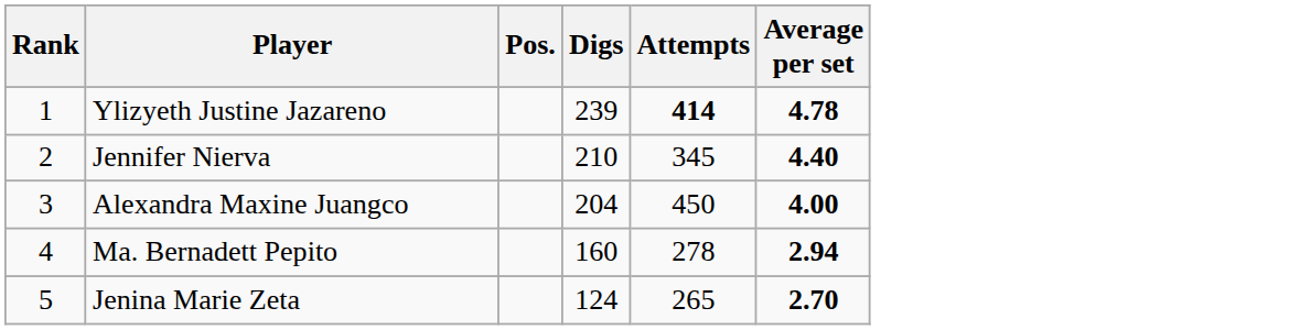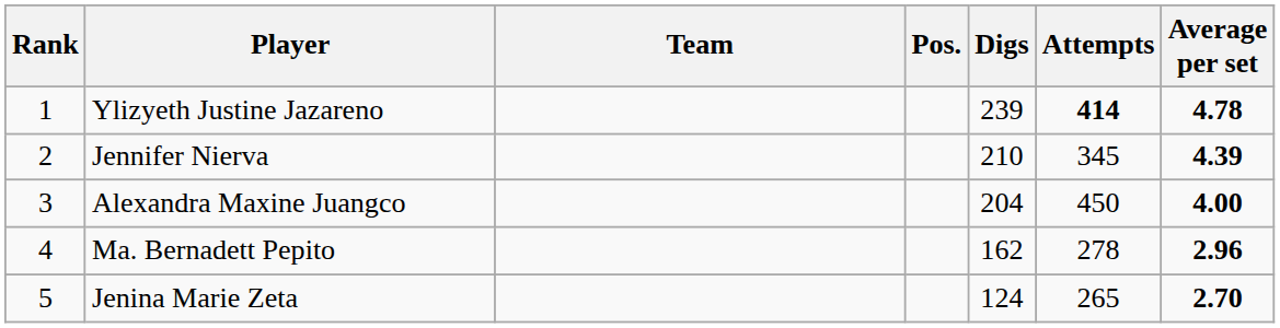 <table class="wikitable sortable" style=font-size:90%>
 <tr>
 <th>Rank</th>
 <th width="200">Player</th>
+<th width="200">Team</th>
 <th width="20">Pos.</th>
 <th width="20">Digs</th>
 <th width="40">Attempts</th>
 <th width="20">Average per set</th>
 </tr>
 <tr>
 <td align=center>1</td>
 <td>Ylizyeth Justine Jazareno</td>
+<td></td>
 <td align=center></td>
 <td align=center>239</td>
 <td align=center><strong>414</strong></td>
 <td align=center><strong>4.78</strong></td>
 </tr>
 <tr>
 <td align=center>2</td>
 <td>Jennifer Nierva</td>
+<td></td>
 <td align=center></td>
 <td align=center>210</td>
 <td align=center>345</td>
-<td align=center><strong>4.40</strong></td>
+<td align=center><strong>4.39</strong></td>
 </tr>
 <tr>
 <td align=center>3</td>
 <td>Alexandra Maxine Juangco</td>
+<td></td>
 <td align=center></td>
 <td align=center>204</td>
 <td align=center>450</td>
 <td align=center><strong>4.00</strong></td>
 </tr>
 <tr>
 <td align=center>4</td>
 <td>Ma. Bernadett Pepito</td>
+<td></td>
 <td align=center></td>
-<td align=center>160</td>
+<td align=center>162</td>
 <td align=center>278</td>
-<td align=center><strong>2.94</strong></td>
+<td align=center><strong>2.96</strong></td>
 </tr>
 <tr>
 <td align=center>5</td>
 <td>Jenina Marie Zeta</td>
+<td></td>
 <td align=center></td>
 <td align=center>124</td>
 <td align=center>265</td>
 <td align=center><strong>2.70</strong></td>
 </tr>
 </table>
